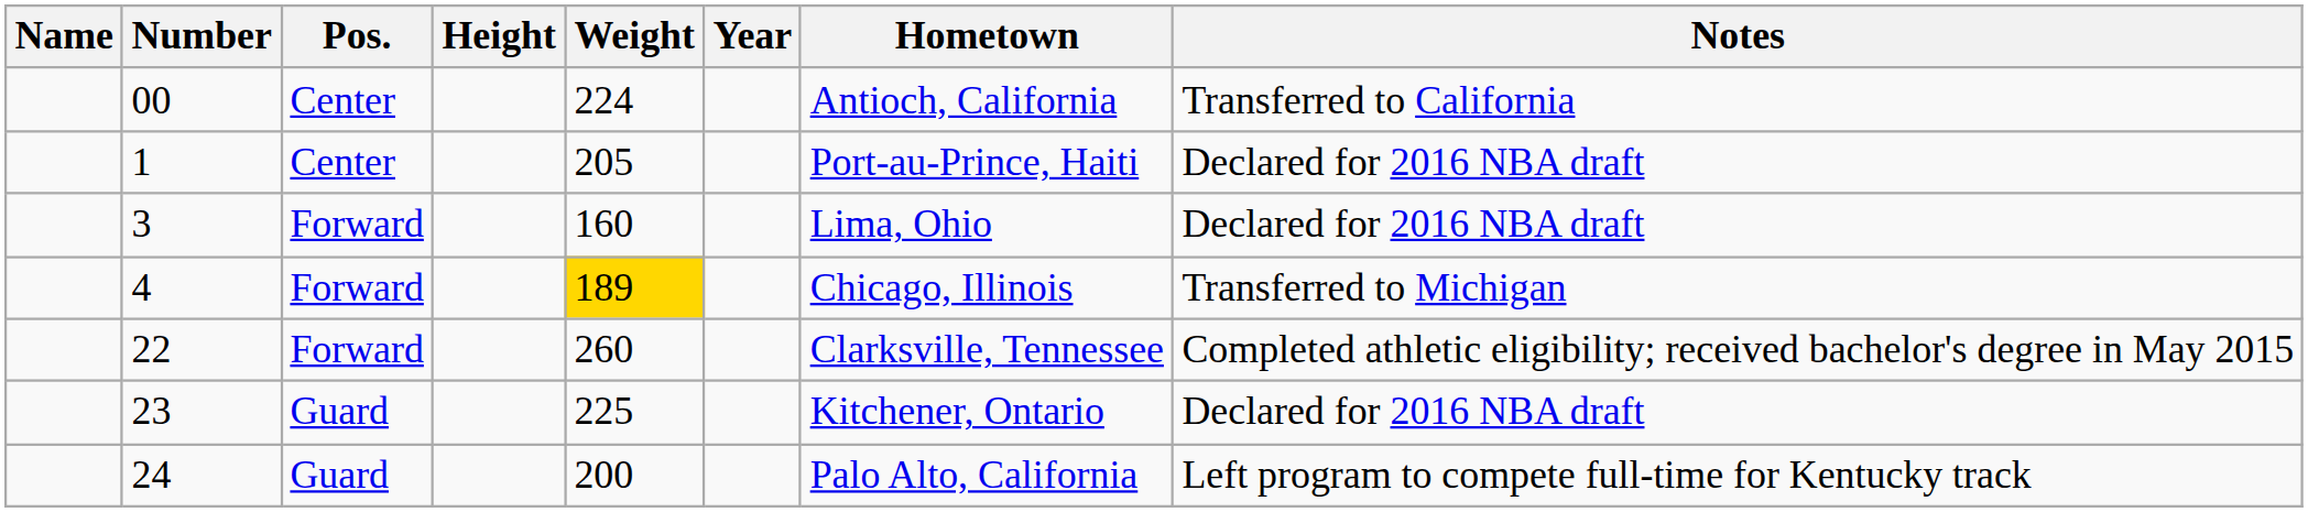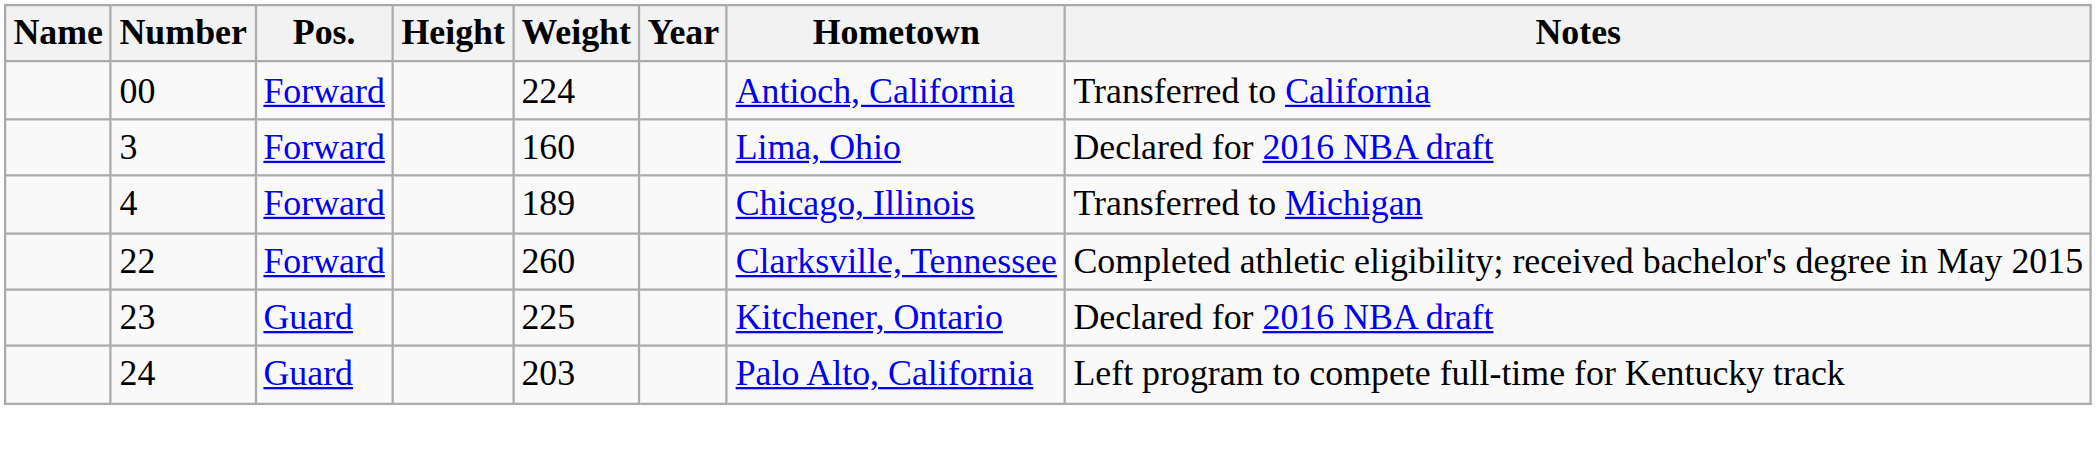 <table class="wikitable sortable" border="1">
 <tr>
 <th>Name</th>
 <th>Number</th>
 <th>Pos.</th>
 <th>Height</th>
 <th>Weight</th>
 <th>Year</th>
 <th>Hometown</th>
 <th class="unsortable">Notes</th>
 </tr>
 <tr>
 <td></td>
 <td>00</td>
-<td><a href='#'>Center</a></td>
+<td><a href='#'>Forward</a></td>
 <td></td>
 <td>224</td>
 <td></td>
 <td><a href='#'>Antioch, California</a></td>
 <td>Transferred to <a href='#'>California</a></td>
-</tr>
-<tr>
-<td></td>
-<td>1</td>
-<td><a href='#'>Center</a></td>
-<td></td>
-<td>205</td>
-<td></td>
-<td><a href='#'>Port-au-Prince, Haiti</a></td>
-<td>Declared for <a href='#'>2016 NBA draft</a></td>
 </tr>
 <tr>
 <td></td>
 <td>3</td>
 <td><a href='#'>Forward</a></td>
 <td></td>
 <td>160</td>
 <td></td>
 <td><a href='#'>Lima, Ohio</a></td>
 <td>Declared for <a href='#'>2016 NBA draft</a></td>
 </tr>
 <tr>
 <td></td>
 <td>4</td>
 <td><a href='#'>Forward</a></td>
 <td></td>
-<td style="background: gold;">189</td>
+<td>189</td>
 <td></td>
 <td><a href='#'>Chicago, Illinois</a></td>
 <td>Transferred to <a href='#'>Michigan</a></td>
 </tr>
 <tr>
 <td></td>
 <td>22</td>
 <td><a href='#'>Forward</a></td>
 <td></td>
 <td>260</td>
 <td></td>
 <td><a href='#'>Clarksville, Tennessee</a></td>
 <td>Completed athletic eligibility; received bachelor's degree in May 2015</td>
 </tr>
 <tr>
 <td></td>
 <td>23</td>
 <td><a href='#'>Guard</a></td>
 <td></td>
 <td>225</td>
 <td></td>
 <td><a href='#'>Kitchener, Ontario</a></td>
 <td>Declared for <a href='#'>2016 NBA draft</a></td>
 </tr>
 <tr>
 <td></td>
 <td>24</td>
 <td><a href='#'>Guard</a></td>
 <td></td>
-<td>200</td>
+<td>203</td>
 <td></td>
 <td><a href='#'>Palo Alto, California</a></td>
 <td>Left program to compete full-time for Kentucky track</td>
 </tr>
 </table>
